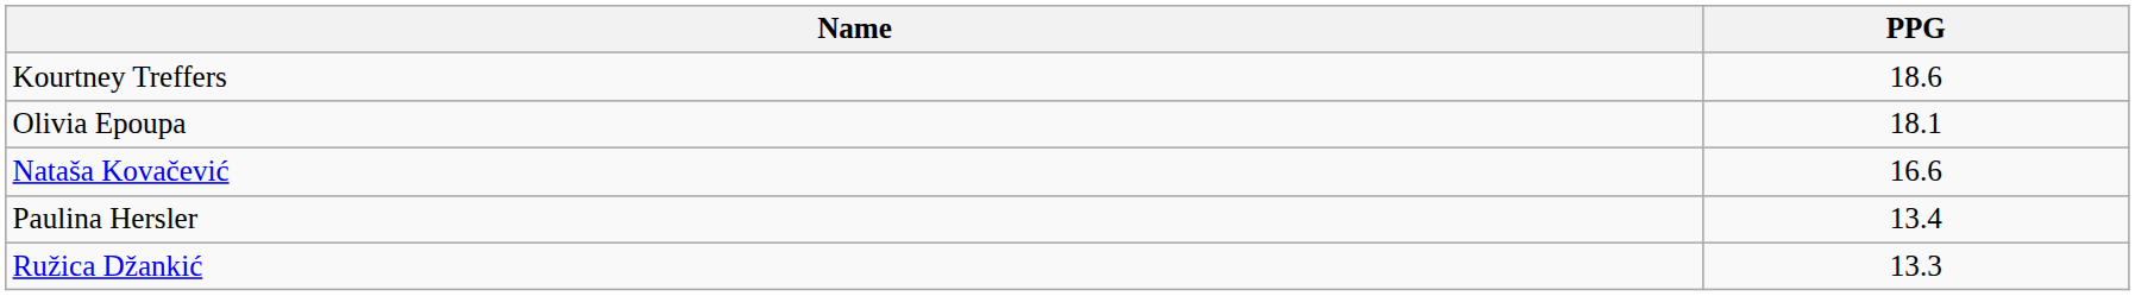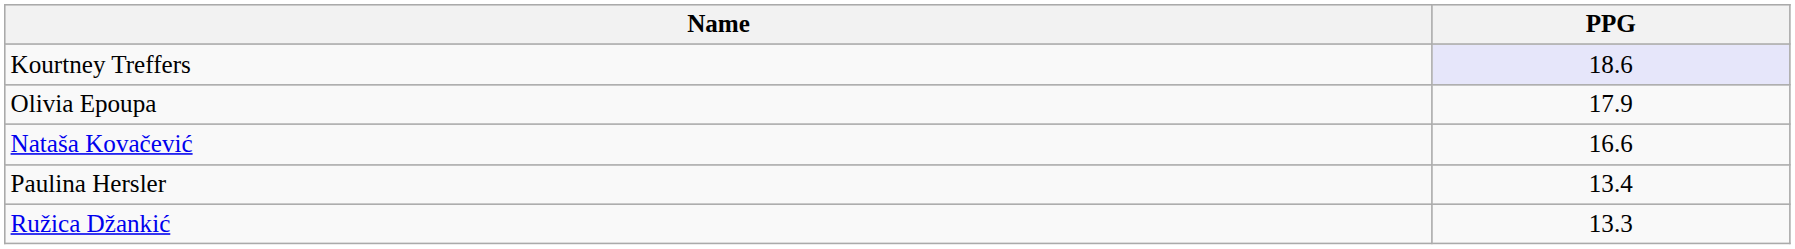 <table class=wikitable width="90%">
 <tr>
 <th width="80%">Name</th>
 <th width="20%">PPG</th>
 </tr>
 <tr>
 <td> Kourtney Treffers</td>
-<td align=center>18.6</td>
+<td align=center style="background: lavender;">18.6</td>
 </tr>
 <tr>
 <td> Olivia Epoupa</td>
-<td align=center>18.1</td>
+<td align=center>17.9</td>
 </tr>
 <tr>
 <td> <a href='#'>Nataša Kovačević</a></td>
 <td align=center>16.6</td>
 </tr>
 <tr>
 <td> Paulina Hersler</td>
 <td align=center>13.4</td>
 </tr>
 <tr>
 <td> <a href='#'>Ružica Džankić</a></td>
 <td align=center>13.3</td>
 </tr>
 </table>
